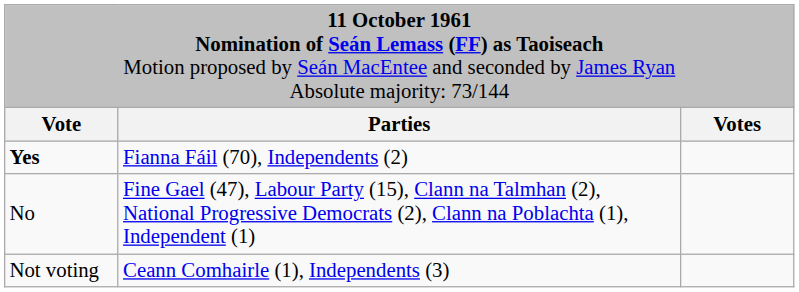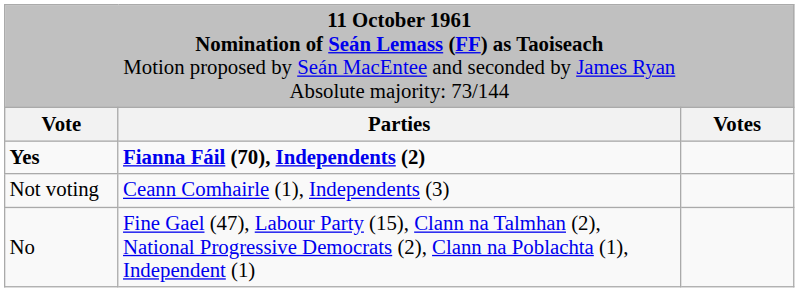 <table class="wikitable">
 <tr>
 <td colspan="3" bgcolor="#C0C0C0" align="center"><strong>11 October 1961<br>Nomination of <a href='#'>Seán Lemass</a> (<a href='#'>FF</a>) as Taoiseach</strong><br>Motion proposed by <a href='#'>Seán MacEntee</a> and seconded by <a href='#'>James Ryan</a><br>Absolute majority: 73/144</td>
 </tr>
 <tr bgcolor="#D8D8D8">
 <th width=80px>Vote</th>
 <th width=425px>Parties</th>
 <th width=80px>Votes</th>
 </tr>
 <tr>
 <td> <strong>Yes</strong></td>
-<td><a href='#'>Fianna Fáil</a> (70), <a href='#'>Independents</a> (2)</td>
+<td><strong><a href='#'>Fianna Fáil</a> (70), <a href='#'>Independents</a> (2)</strong></td>
+<td></td>
+</tr>
+<tr>
+<td>Not voting</td>
+<td><a href='#'>Ceann Comhairle</a> (1), <a href='#'>Independents</a> (3)</td>
 <td></td>
 </tr>
 <tr>
 <td>No</td>
 <td><a href='#'>Fine Gael</a> (47), <a href='#'>Labour Party</a> (15), <a href='#'>Clann na Talmhan</a> (2), <a href='#'>National Progressive Democrats</a> (2), <a href='#'>Clann na Poblachta</a> (1), <a href='#'>Independent</a> (1)</td>
 <td></td>
 </tr>
-<tr>
-<td>Not voting</td>
-<td><a href='#'>Ceann Comhairle</a> (1), <a href='#'>Independents</a> (3)</td>
-<td></td>
-</tr>
 </table>
